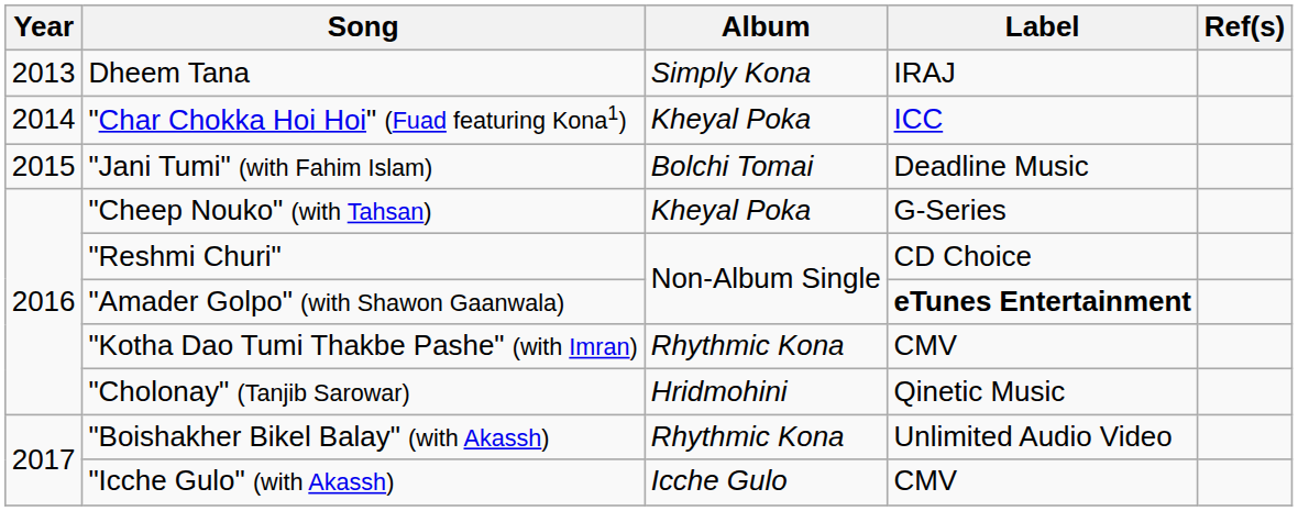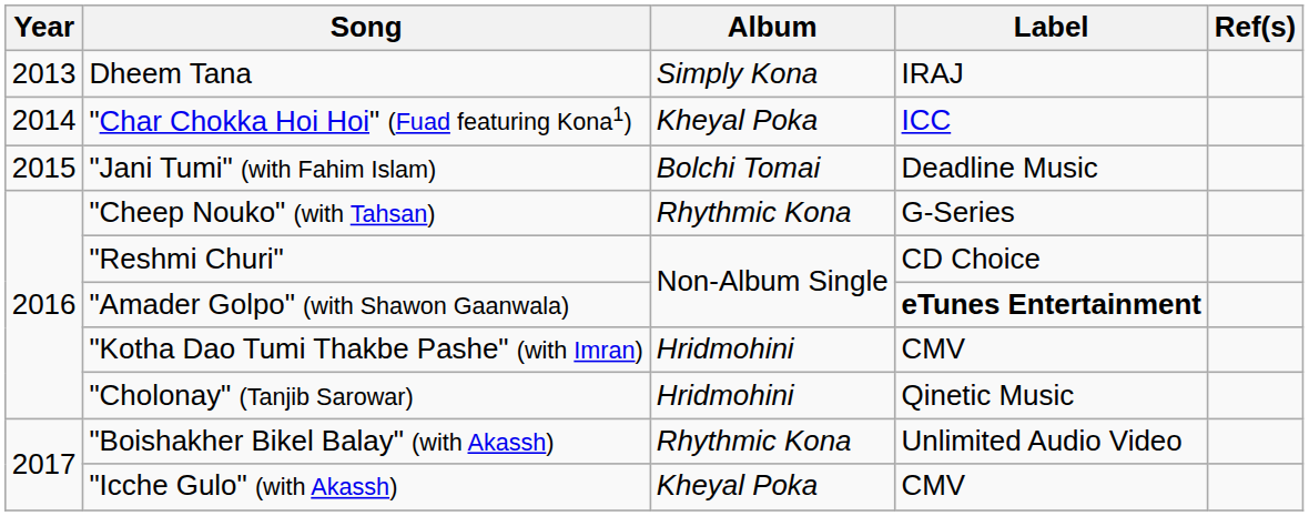 <table class="wikitable">
 <tr>
 <th>Year</th>
 <th>Song</th>
 <th>Album</th>
 <th>Label</th>
 <th>Ref(s)</th>
 </tr>
 <tr>
 <td>2013</td>
 <td>Dheem Tana</td>
 <td><em>Simply Kona</em></td>
 <td>IRAJ</td>
 <td></td>
 </tr>
 <tr>
 <td>2014</td>
 <td>"<a href='#'>Char Chokka Hoi Hoi</a>" <small>(<a href='#'>Fuad</a> featuring Kona<sup>1</sup>)</small></td>
 <td><em>Kheyal Poka</em></td>
 <td><a href='#'>ICC</a></td>
 <td></td>
 </tr>
 <tr>
 <td>2015</td>
 <td>"Jani Tumi" <small>(with Fahim Islam)</small></td>
 <td><em>Bolchi Tomai</em></td>
 <td>Deadline Music</td>
 <td></td>
 </tr>
 <tr>
 <td rowspan="5">2016</td>
 <td>"Cheep Nouko" <small>(with <a href='#'>Tahsan</a>)</small></td>
-<td><em>Kheyal Poka</em></td>
+<td><em>Rhythmic Kona</em></td>
 <td>G-Series</td>
 <td></td>
 </tr>
 <tr>
 <td>"Reshmi Churi"</td>
 <td rowspan="2">Non-Album Single</td>
 <td>CD Choice</td>
 <td></td>
 </tr>
 <tr>
 <td>"Amader Golpo" <small>(with Shawon Gaanwala)</small></td>
 <td><strong>eTunes Entertainment</strong></td>
 <td></td>
 </tr>
 <tr>
 <td>"Kotha Dao Tumi Thakbe Pashe" <small>(with <a href='#'>Imran</a>)</small></td>
-<td><em>Rhythmic Kona</em></td>
+<td><em>Hridmohini</em></td>
 <td>CMV</td>
 <td></td>
 </tr>
 <tr>
 <td>"Cholonay" <small>(Tanjib Sarowar)</small></td>
 <td><em>Hridmohini</em></td>
 <td>Qinetic Music</td>
 <td></td>
 </tr>
 <tr>
 <td rowspan="2">2017</td>
 <td>"Boishakher Bikel Balay" <small>(with <a href='#'>Akassh</a>)</small></td>
 <td><em>Rhythmic Kona</em></td>
 <td>Unlimited Audio Video</td>
 <td></td>
 </tr>
 <tr>
 <td>"Icche Gulo" <small>(with <a href='#'>Akassh</a>)</small></td>
-<td><em>Icche Gulo</em></td>
+<td><em>Kheyal Poka</em></td>
 <td>CMV</td>
 <td></td>
 </tr>
 </table>
